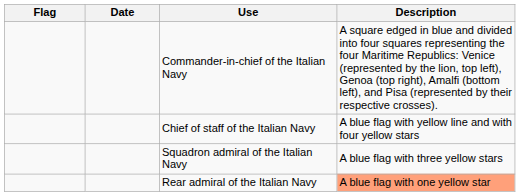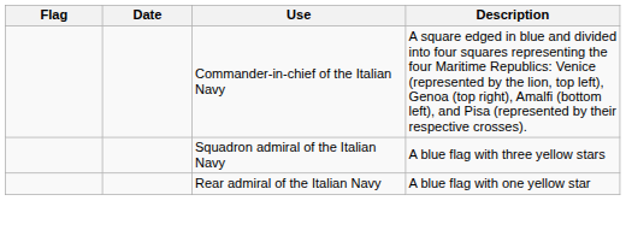 <table class="wikitable">
 <tr>
 <th style="width:110px;">Flag</th>
 <th style="width:100px;">Date</th>
 <th style="width:250px;">Use</th>
 <th style="width:250px;">Description</th>
 </tr>
 <tr>
 <td></td>
 <td></td>
 <td>Commander-in-chief of the Italian Navy</td>
 <td>A square edged in blue and divided into four squares representing the four Maritime Republics: Venice (represented by the lion, top left), Genoa (top right), Amalfi (bottom left), and Pisa (represented by their respective crosses).</td>
 </tr>
 <tr>
 <td></td>
 <td></td>
-<td>Chief of staff of the Italian Navy</td>
-<td>A blue flag with yellow line and with four yellow stars</td>
-</tr>
-<tr>
-<td></td>
-<td></td>
 <td>Squadron admiral of the Italian Navy</td>
 <td>A blue flag with three yellow stars</td>
 </tr>
 <tr>
 <td></td>
 <td></td>
 <td>Rear admiral of the Italian Navy</td>
-<td style="background: lightsalmon;">A blue flag with one yellow star</td>
+<td>A blue flag with one yellow star</td>
 </tr>
 </table>
